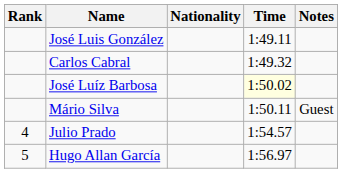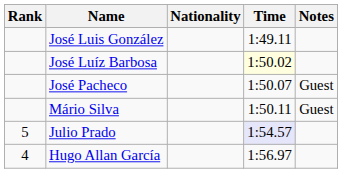 <table class="wikitable sortable" style="text-align:center">
 <tr>
 <th>Rank</th>
 <th>Name</th>
 <th>Nationality</th>
 <th>Time</th>
 <th>Notes</th>
 </tr>
 <tr>
 <td align=center></td>
 <td align=left><a href='#'>José Luis González</a></td>
 <td align=left></td>
 <td>1:49.11</td>
 <td></td>
 </tr>
 <tr>
 <td align=center></td>
-<td align=left><a href='#'>Carlos Cabral</a></td>
+<td align=left><a href='#'>José Luíz Barbosa</a></td>
 <td align=left></td>
-<td>1:49.32</td>
+<td style="background: lightyellow;">1:50.02</td>
 <td></td>
 </tr>
 <tr>
 <td align=center></td>
-<td align=left><a href='#'>José Luíz Barbosa</a></td>
+<td align=left><a href='#'>José Pacheco</a></td>
 <td align=left></td>
-<td style="background: lightyellow;">1:50.02</td>
-<td></td>
+<td>1:50.07</td>
+<td>Guest</td>
 </tr>
 <tr>
 <td align=center></td>
 <td align=left><a href='#'>Mário Silva</a></td>
 <td align=left></td>
 <td>1:50.11</td>
 <td>Guest</td>
 </tr>
 <tr>
-<td align=center>4</td>
+<td align=center>5</td>
 <td align=left><a href='#'>Julio Prado</a></td>
 <td align=left></td>
-<td>1:54.57</td>
+<td style="background: lavender;">1:54.57</td>
 <td></td>
 </tr>
 <tr>
-<td align=center>5</td>
+<td align=center>4</td>
 <td align=left><a href='#'>Hugo Allan García</a></td>
 <td align=left></td>
 <td>1:56.97</td>
 <td></td>
 </tr>
 </table>
